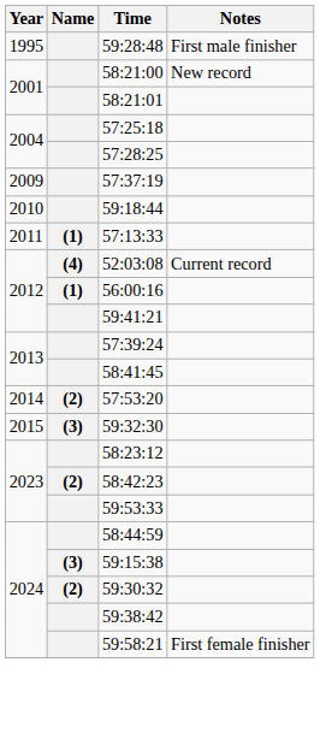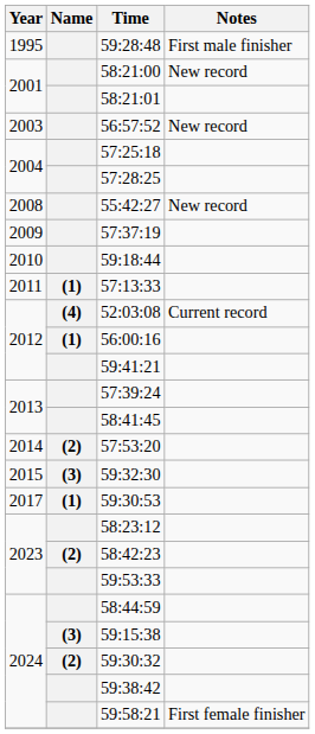 <table class="wikitable sortable plainrowheaders">
 <tr>
 <th scope="col">Year</th>
 <th scope="col">Name</th>
 <th scope="col">Time</th>
 <th scope="col" class="unsortable">Notes</th>
 </tr>
 <tr>
 <td>1995</td>
 <th scope="row"></th>
 <td>59:28:48</td>
 <td>First male finisher</td>
 </tr>
 <tr>
 <td rowspan=2>2001</td>
 <th scope="row"></th>
 <td>58:21:00</td>
 <td>New record</td>
 </tr>
 <tr>
 <th scope="row"></th>
 <td>58:21:01</td>
 <td></td>
 </tr>
 <tr>
+<td>2003</td>
+<th scope="row"></th>
+<td>56:57:52</td>
+<td>New record</td>
+</tr>
+<tr>
 <td rowspan=2>2004</td>
 <th scope="row"></th>
 <td>57:25:18</td>
 <td></td>
 </tr>
 <tr>
 <th scope="row"></th>
 <td>57:28:25</td>
 <td></td>
+</tr>
+<tr>
+<td>2008</td>
+<th scope="row"></th>
+<td>55:42:27</td>
+<td>New record</td>
 </tr>
 <tr>
 <td>2009</td>
 <th scope="row"></th>
 <td>57:37:19</td>
 <td></td>
 </tr>
 <tr>
 <td>2010</td>
 <th scope="row"></th>
 <td>59:18:44</td>
 <td></td>
 </tr>
 <tr>
 <td>2011</td>
 <th scope="row"> (1)</th>
 <td>57:13:33</td>
 <td></td>
 </tr>
 <tr>
 <td rowspan=3>2012</td>
 <th scope="row"> (4)</th>
 <td>52:03:08</td>
 <td>Current record</td>
 </tr>
 <tr>
 <th scope="row"> (1)</th>
 <td>56:00:16</td>
 <td></td>
 </tr>
 <tr>
 <th scope="row"></th>
 <td>59:41:21</td>
 <td></td>
 </tr>
 <tr>
 <td rowspan=2>2013</td>
 <th scope="row"></th>
 <td>57:39:24</td>
 <td></td>
 </tr>
 <tr>
 <th scope="row"></th>
 <td>58:41:45</td>
 <td></td>
 </tr>
 <tr>
 <td>2014</td>
 <th scope="row"> (2)</th>
 <td>57:53:20</td>
 <td></td>
 </tr>
 <tr>
 <td>2015</td>
 <th scope="row"> (3)</th>
 <td>59:32:30</td>
 <td></td>
 </tr>
 <tr>
+<td>2017</td>
+<th scope="row"> (1)</th>
+<td>59:30:53</td>
+<td></td>
+</tr>
+<tr>
 <td rowspan=3>2023</td>
 <th scope="row"></th>
 <td>58:23:12</td>
 <td></td>
 </tr>
 <tr>
 <th scope="row"> (2)</th>
 <td>58:42:23</td>
 <td></td>
 </tr>
 <tr>
 <th scope="row"></th>
 <td>59:53:33</td>
 <td></td>
 </tr>
 <tr>
 <td rowspan=5>2024</td>
 <th scope="row"></th>
 <td>58:44:59</td>
 <td></td>
 </tr>
 <tr>
 <th scope="row"> (3)</th>
 <td>59:15:38</td>
 <td></td>
 </tr>
 <tr>
 <th scope="row"> (2)</th>
 <td>59:30:32</td>
 <td></td>
 </tr>
 <tr>
 <th scope="row"></th>
 <td>59:38:42</td>
 <td></td>
 </tr>
 <tr>
 <th scope="row"></th>
 <td>59:58:21</td>
 <td>First female finisher</td>
 </tr>
 <tr>
 </tr>
 </table>
